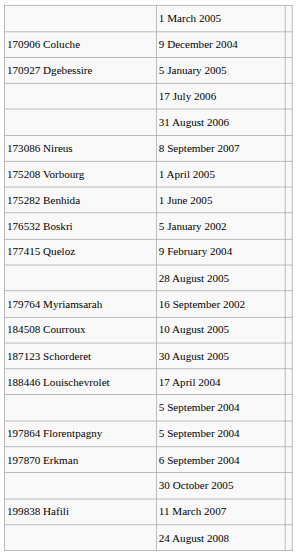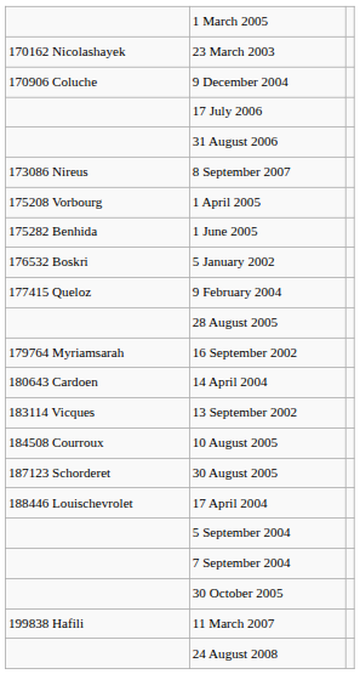 <table class="wikitable" style="font-size: 89%; float: left; width: 26em; margin-right: 1em; height: 700px">
 <tr>
 <td></td>
 <td>1 March 2005</td>
 <td></td>
 </tr>
 <tr>
-<td>170906 Coluche</td>
-<td>9 December 2004</td>
+<td>170162 Nicolashayek</td>
+<td>23 March 2003</td>
 <td></td>
 </tr>
 <tr>
-<td>170927 Dgebessire</td>
-<td>5 January 2005</td>
+<td>170906 Coluche</td>
+<td>9 December 2004</td>
 <td></td>
 </tr>
 <tr>
 <td></td>
 <td>17 July 2006</td>
 <td></td>
 </tr>
 <tr>
 <td></td>
 <td>31 August 2006</td>
 <td></td>
 </tr>
 <tr>
 <td>173086 Nireus</td>
 <td>8 September 2007</td>
 <td></td>
 </tr>
 <tr>
 <td>175208 Vorbourg</td>
 <td>1 April 2005</td>
 <td></td>
 </tr>
 <tr>
 <td>175282 Benhida</td>
 <td>1 June 2005</td>
 <td></td>
 </tr>
 <tr>
 <td>176532 Boskri</td>
 <td>5 January 2002</td>
 <td></td>
 </tr>
 <tr>
 <td>177415 Queloz</td>
 <td>9 February 2004</td>
 <td></td>
 </tr>
 <tr>
 <td></td>
 <td>28 August 2005</td>
 <td></td>
 </tr>
 <tr>
 <td>179764 Myriamsarah</td>
 <td>16 September 2002</td>
 <td></td>
 </tr>
 <tr>
+<td>180643 Cardoen</td>
+<td>14 April 2004</td>
+<td></td>
+</tr>
+<tr>
+<td>183114 Vicques</td>
+<td>13 September 2002</td>
+<td></td>
+</tr>
+<tr>
 <td>184508 Courroux</td>
 <td>10 August 2005</td>
 <td></td>
 </tr>
 <tr>
 <td>187123 Schorderet</td>
 <td>30 August 2005</td>
 <td></td>
 </tr>
 <tr>
 <td>188446 Louischevrolet</td>
 <td>17 April 2004</td>
 <td></td>
 </tr>
 <tr>
 <td></td>
 <td>5 September 2004</td>
 <td></td>
 </tr>
 <tr>
-<td>197864 Florentpagny</td>
-<td>5 September 2004</td>
 <td></td>
-</tr>
-<tr>
-<td>197870 Erkman</td>
-<td>6 September 2004</td>
+<td>7 September 2004</td>
 <td></td>
 </tr>
 <tr>
 <td></td>
 <td>30 October 2005</td>
 <td></td>
 </tr>
 <tr>
 <td>199838 Hafili</td>
 <td>11 March 2007</td>
 <td></td>
 </tr>
 <tr>
 <td></td>
 <td>24 August 2008</td>
 <td></td>
 </tr>
 </table>
